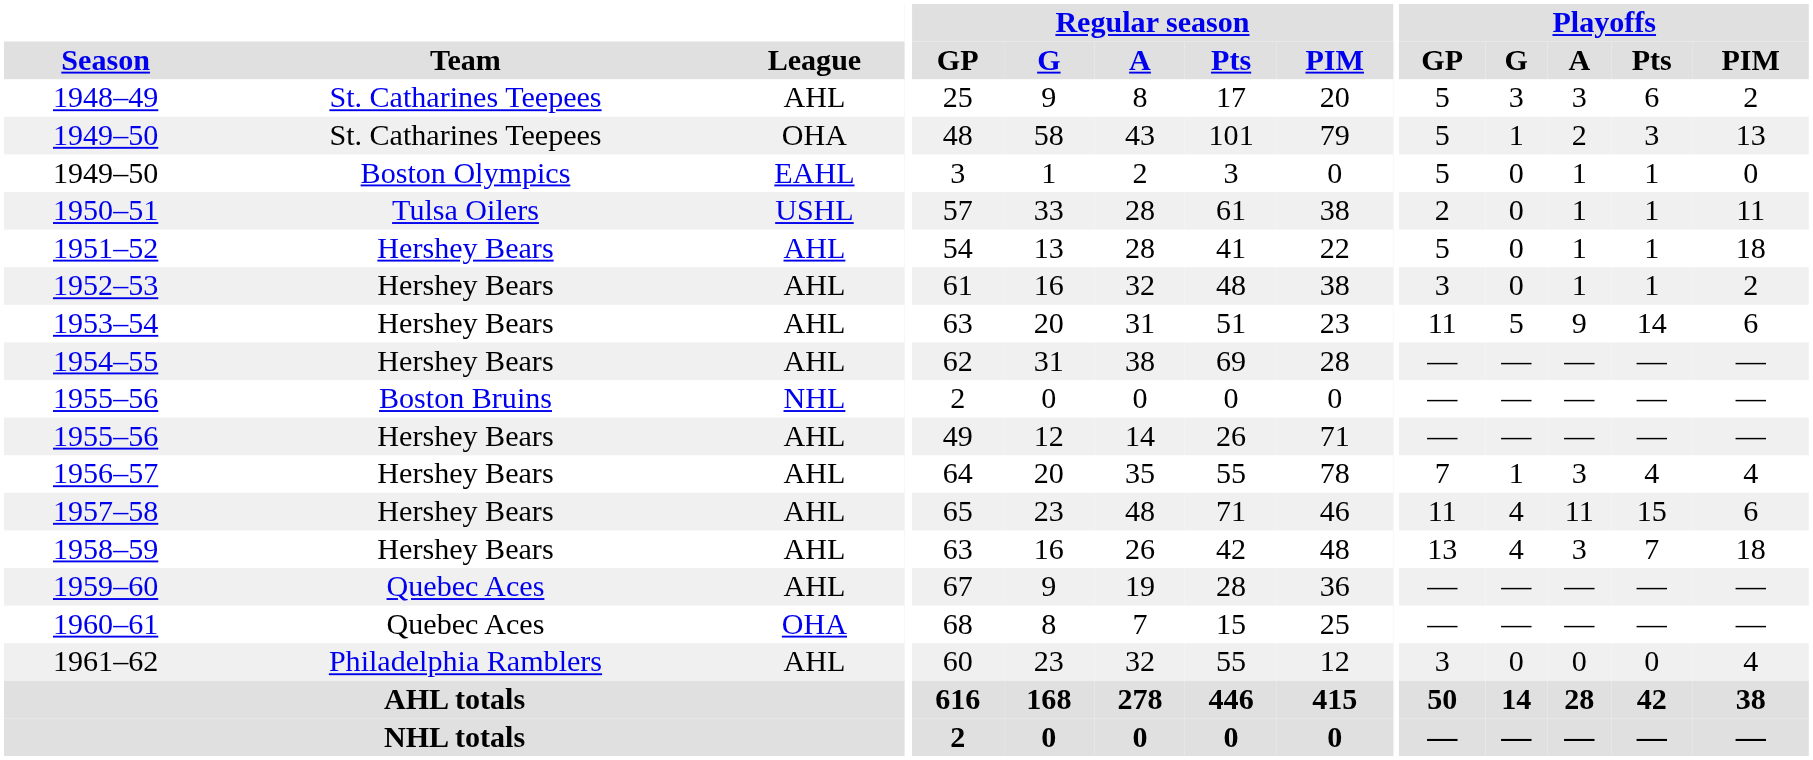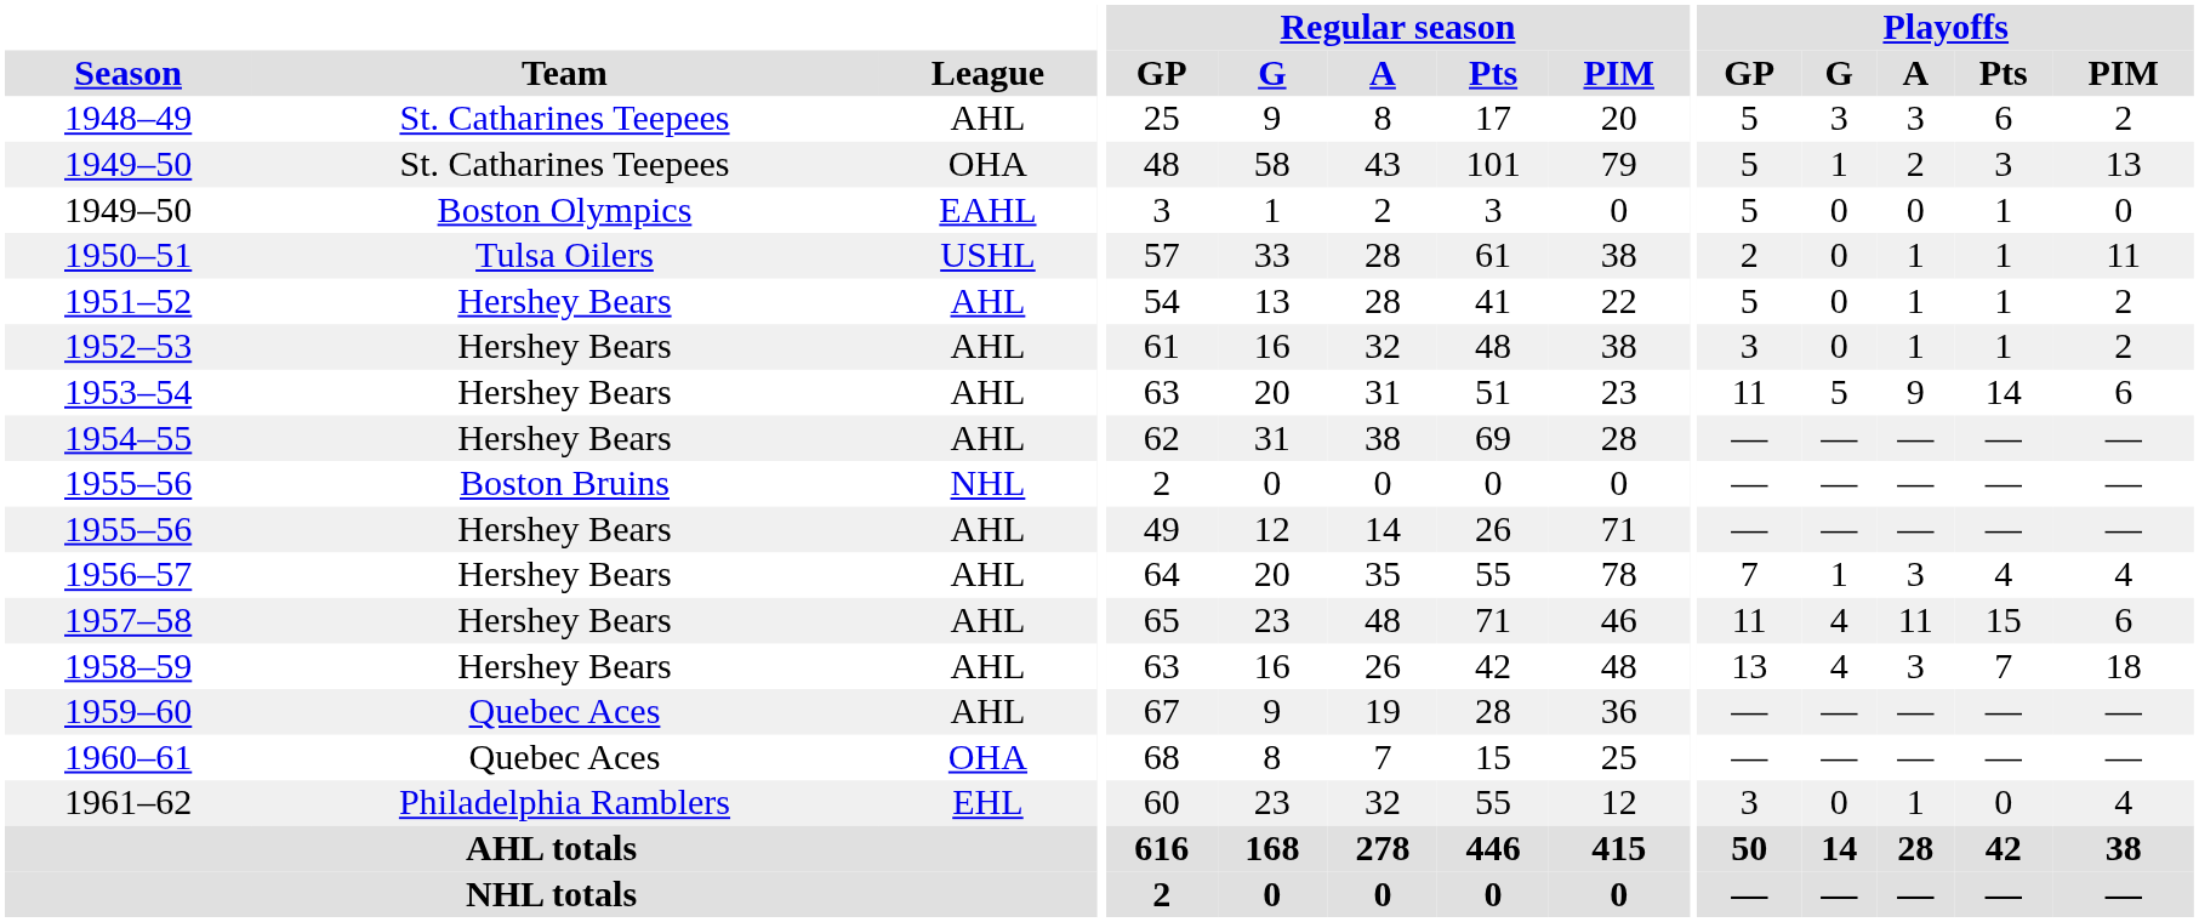 <table border="0" cellpadding="1" cellspacing="0" style="text-align:center; width:60em">
 <tr bgcolor="#e0e0e0">
 <th colspan="3" bgcolor="#ffffff"></th>
 <th rowspan="100" bgcolor="#ffffff"></th>
 <th colspan="5"><a href='#'>Regular season</a></th>
 <th rowspan="100" bgcolor="#ffffff"></th>
 <th colspan="5"><a href='#'>Playoffs</a></th>
 </tr>
 <tr bgcolor="#e0e0e0">
 <th><a href='#'>Season</a></th>
 <th>Team</th>
 <th>League</th>
 <th>GP</th>
 <th><a href='#'>G</a></th>
 <th><a href='#'>A</a></th>
 <th><a href='#'>Pts</a></th>
 <th><a href='#'>PIM</a></th>
 <th>GP</th>
 <th>G</th>
 <th>A</th>
 <th>Pts</th>
 <th>PIM</th>
 </tr>
 <tr>
 <td><a href='#'>1948–49</a></td>
 <td><a href='#'>St. Catharines Teepees</a></td>
 <td>AHL</td>
 <td>25</td>
 <td>9</td>
 <td>8</td>
 <td>17</td>
 <td>20</td>
 <td>5</td>
 <td>3</td>
 <td>3</td>
 <td>6</td>
 <td>2</td>
 </tr>
 <tr bgcolor="#f0f0f0">
 <td><a href='#'>1949–50</a></td>
 <td>St. Catharines Teepees</td>
 <td>OHA</td>
 <td>48</td>
 <td>58</td>
 <td>43</td>
 <td>101</td>
 <td>79</td>
 <td>5</td>
 <td>1</td>
 <td>2</td>
 <td>3</td>
 <td>13</td>
 </tr>
 <tr>
 <td>1949–50</td>
 <td><a href='#'>Boston Olympics</a></td>
 <td><a href='#'>EAHL</a></td>
 <td>3</td>
 <td>1</td>
 <td>2</td>
 <td>3</td>
 <td>0</td>
 <td>5</td>
 <td>0</td>
-<td>1</td>
+<td>0</td>
 <td>1</td>
 <td>0</td>
 </tr>
 <tr bgcolor="#f0f0f0">
 <td><a href='#'>1950–51</a></td>
 <td><a href='#'>Tulsa Oilers</a></td>
 <td><a href='#'>USHL</a></td>
 <td>57</td>
 <td>33</td>
 <td>28</td>
 <td>61</td>
 <td>38</td>
 <td>2</td>
 <td>0</td>
 <td>1</td>
 <td>1</td>
 <td>11</td>
 </tr>
 <tr>
 <td><a href='#'>1951–52</a></td>
 <td><a href='#'>Hershey Bears</a></td>
 <td><a href='#'>AHL</a></td>
 <td>54</td>
 <td>13</td>
 <td>28</td>
 <td>41</td>
 <td>22</td>
 <td>5</td>
 <td>0</td>
 <td>1</td>
 <td>1</td>
-<td>18</td>
+<td>2</td>
 </tr>
 <tr bgcolor="#f0f0f0">
 <td><a href='#'>1952–53</a></td>
 <td>Hershey Bears</td>
 <td>AHL</td>
 <td>61</td>
 <td>16</td>
 <td>32</td>
 <td>48</td>
 <td>38</td>
 <td>3</td>
 <td>0</td>
 <td>1</td>
 <td>1</td>
 <td>2</td>
 </tr>
 <tr>
 <td><a href='#'>1953–54</a></td>
 <td>Hershey Bears</td>
 <td>AHL</td>
 <td>63</td>
 <td>20</td>
 <td>31</td>
 <td>51</td>
 <td>23</td>
 <td>11</td>
 <td>5</td>
 <td>9</td>
 <td>14</td>
 <td>6</td>
 </tr>
 <tr bgcolor="#f0f0f0">
 <td><a href='#'>1954–55</a></td>
 <td>Hershey Bears</td>
 <td>AHL</td>
 <td>62</td>
 <td>31</td>
 <td>38</td>
 <td>69</td>
 <td>28</td>
 <td>—</td>
 <td>—</td>
 <td>—</td>
 <td>—</td>
 <td>—</td>
 </tr>
 <tr>
 <td><a href='#'>1955–56</a></td>
 <td><a href='#'>Boston Bruins</a></td>
 <td><a href='#'>NHL</a></td>
 <td>2</td>
 <td>0</td>
 <td>0</td>
 <td>0</td>
 <td>0</td>
 <td>—</td>
 <td>—</td>
 <td>—</td>
 <td>—</td>
 <td>—</td>
 </tr>
 <tr bgcolor="#f0f0f0">
 <td><a href='#'>1955–56</a></td>
 <td>Hershey Bears</td>
 <td>AHL</td>
 <td>49</td>
 <td>12</td>
 <td>14</td>
 <td>26</td>
 <td>71</td>
 <td>—</td>
 <td>—</td>
 <td>—</td>
 <td>—</td>
 <td>—</td>
 </tr>
 <tr>
 <td><a href='#'>1956–57</a></td>
 <td>Hershey Bears</td>
 <td>AHL</td>
 <td>64</td>
 <td>20</td>
 <td>35</td>
 <td>55</td>
 <td>78</td>
 <td>7</td>
 <td>1</td>
 <td>3</td>
 <td>4</td>
 <td>4</td>
 </tr>
 <tr bgcolor="#f0f0f0">
 <td><a href='#'>1957–58</a></td>
 <td>Hershey Bears</td>
 <td>AHL</td>
 <td>65</td>
 <td>23</td>
 <td>48</td>
 <td>71</td>
 <td>46</td>
 <td>11</td>
 <td>4</td>
 <td>11</td>
 <td>15</td>
 <td>6</td>
 </tr>
 <tr>
 <td><a href='#'>1958–59</a></td>
 <td>Hershey Bears</td>
 <td>AHL</td>
 <td>63</td>
 <td>16</td>
 <td>26</td>
 <td>42</td>
 <td>48</td>
 <td>13</td>
 <td>4</td>
 <td>3</td>
 <td>7</td>
 <td>18</td>
 </tr>
 <tr bgcolor="#f0f0f0">
 <td><a href='#'>1959–60</a></td>
 <td><a href='#'>Quebec Aces</a></td>
 <td>AHL</td>
 <td>67</td>
 <td>9</td>
 <td>19</td>
 <td>28</td>
 <td>36</td>
 <td>—</td>
 <td>—</td>
 <td>—</td>
 <td>—</td>
 <td>—</td>
 </tr>
 <tr>
 <td><a href='#'>1960–61</a></td>
 <td>Quebec Aces</td>
 <td><a href='#'>OHA</a></td>
 <td>68</td>
 <td>8</td>
 <td>7</td>
 <td>15</td>
 <td>25</td>
 <td>—</td>
 <td>—</td>
 <td>—</td>
 <td>—</td>
 <td>—</td>
 </tr>
 <tr bgcolor="#f0f0f0">
 <td>1961–62</td>
 <td><a href='#'>Philadelphia Ramblers</a></td>
-<td>AHL</td>
+<td><a href='#'>EHL</a></td>
 <td>60</td>
 <td>23</td>
 <td>32</td>
 <td>55</td>
 <td>12</td>
 <td>3</td>
 <td>0</td>
-<td>0</td>
+<td>1</td>
 <td>0</td>
 <td>4</td>
 </tr>
 <tr bgcolor="#e0e0e0">
 <th colspan="3">AHL totals</th>
 <th>616</th>
 <th>168</th>
 <th>278</th>
 <th>446</th>
 <th>415</th>
 <th>50</th>
 <th>14</th>
 <th>28</th>
 <th>42</th>
 <th>38</th>
 </tr>
 <tr bgcolor="#e0e0e0">
 <th colspan="3">NHL totals</th>
 <th>2</th>
 <th>0</th>
 <th>0</th>
 <th>0</th>
 <th>0</th>
 <th>—</th>
 <th>—</th>
 <th>—</th>
 <th>—</th>
 <th>—</th>
 </tr>
 </table>
